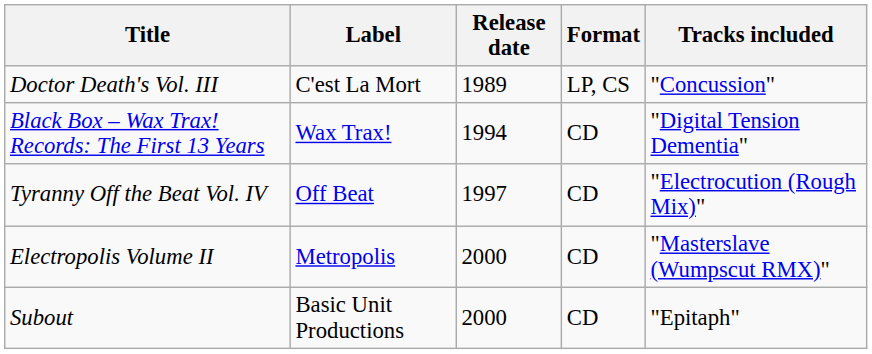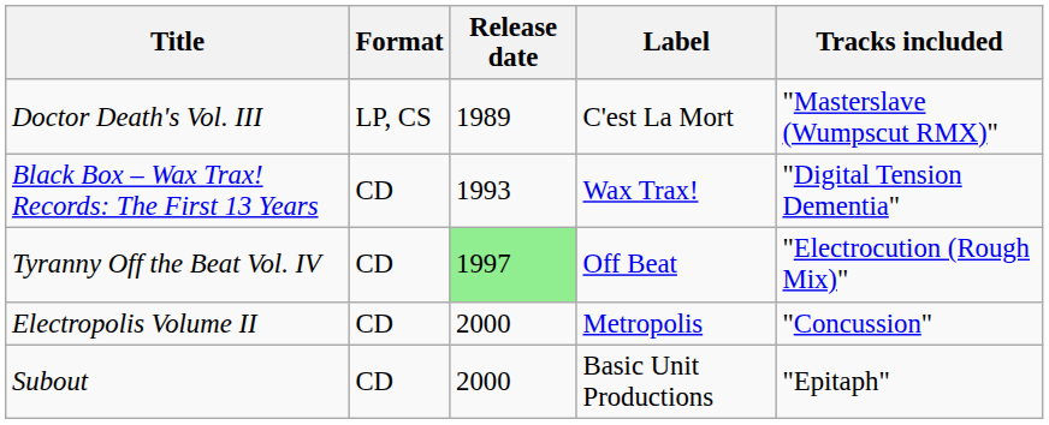 <table class="wikitable sortable">
 <tr>
 <th>Title</th>
+<th>Format</th>
+<th>Release date</th>
 <th>Label</th>
-<th>Release date</th>
-<th>Format</th>
 <th>Tracks included</th>
 </tr>
 <tr>
 <td><em>Doctor Death's Vol. III</em></td>
+<td>LP, CS</td>
+<td>1989</td>
 <td>C'est La Mort</td>
-<td>1989</td>
-<td>LP, CS</td>
-<td>"<a href='#'>Concussion</a>"</td>
+<td>"<a href='#'>Masterslave (Wumpscut RMX)</a>"</td>
 </tr>
 <tr>
 <td><em><a href='#'>Black Box – Wax Trax! Records: The First 13 Years</a></em></td>
+<td>CD</td>
+<td>1993</td>
 <td><a href='#'>Wax Trax!</a></td>
-<td>1994</td>
-<td>CD</td>
 <td>"<a href='#'>Digital Tension Dementia</a>"</td>
 </tr>
 <tr>
 <td><em>Tyranny Off the Beat Vol. IV</em></td>
+<td>CD</td>
+<td style="background: lightgreen;">1997</td>
 <td><a href='#'>Off Beat</a></td>
-<td>1997</td>
-<td>CD</td>
 <td>"<a href='#'>Electrocution (Rough Mix)</a>"</td>
 </tr>
 <tr>
 <td><em>Electropolis Volume II</em></td>
+<td>CD</td>
+<td>2000</td>
 <td><a href='#'>Metropolis</a></td>
-<td>2000</td>
-<td>CD</td>
-<td>"<a href='#'>Masterslave (Wumpscut RMX)</a>"</td>
+<td>"<a href='#'>Concussion</a>"</td>
 </tr>
 <tr>
 <td><em>Subout</em></td>
+<td>CD</td>
+<td>2000</td>
 <td>Basic Unit Productions</td>
-<td>2000</td>
-<td>CD</td>
 <td>"Epitaph"</td>
 </tr>
 </table>
